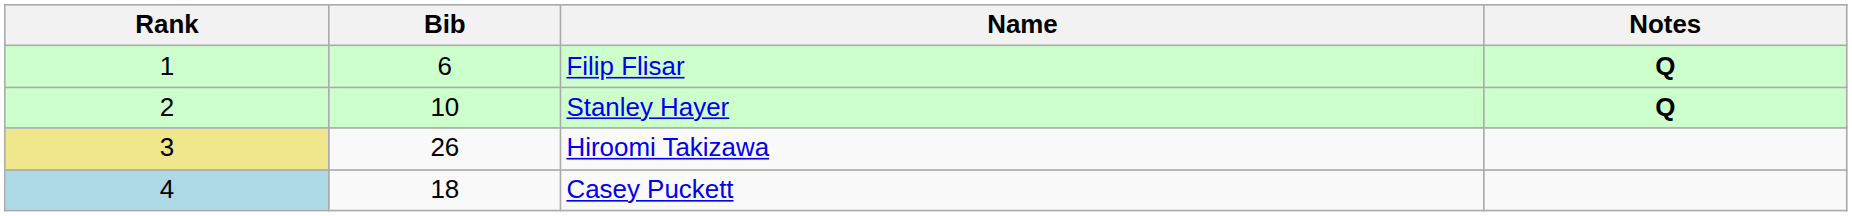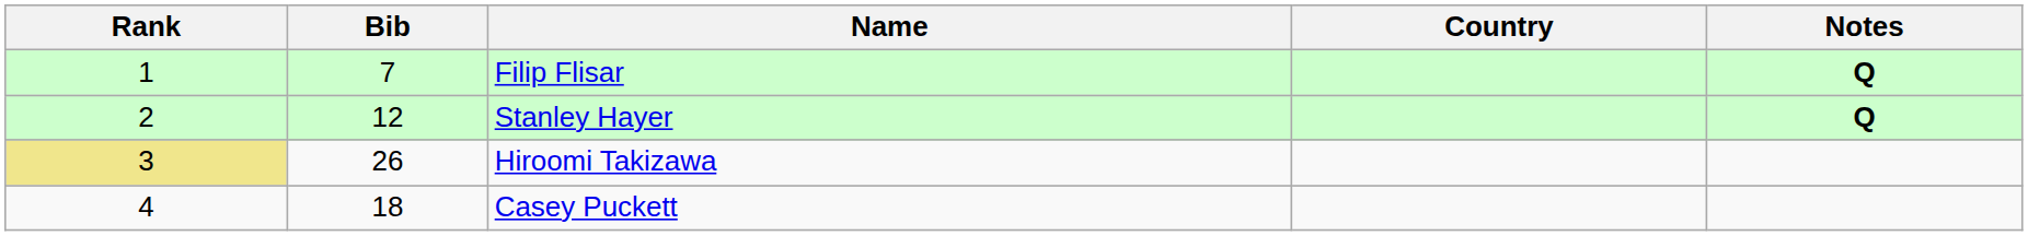 <table class="wikitable" style="text-align:center;" width=90%>
 <tr>
 <th>Rank</th>
 <th>Bib</th>
 <th>Name</th>
+<th>Country</th>
 <th>Notes</th>
 </tr>
 <tr bgcolor="#ccffcc">
 <td>1</td>
-<td>6</td>
+<td>7</td>
 <td align=left><a href='#'>Filip Flisar</a></td>
+<td align=left></td>
 <td><strong>Q</strong></td>
 </tr>
 <tr bgcolor="#ccffcc">
 <td>2</td>
-<td>10</td>
+<td>12</td>
 <td align=left><a href='#'>Stanley Hayer</a></td>
+<td align=left></td>
 <td><strong>Q</strong></td>
 </tr>
 <tr>
 <td style="background: khaki;">3</td>
 <td>26</td>
 <td align=left><a href='#'>Hiroomi Takizawa</a></td>
+<td align=left></td>
 <td></td>
 </tr>
 <tr>
-<td style="background: lightblue;">4</td>
+<td>4</td>
 <td>18</td>
 <td align=left><a href='#'>Casey Puckett</a></td>
+<td align=left></td>
 <td></td>
 </tr>
 </table>
